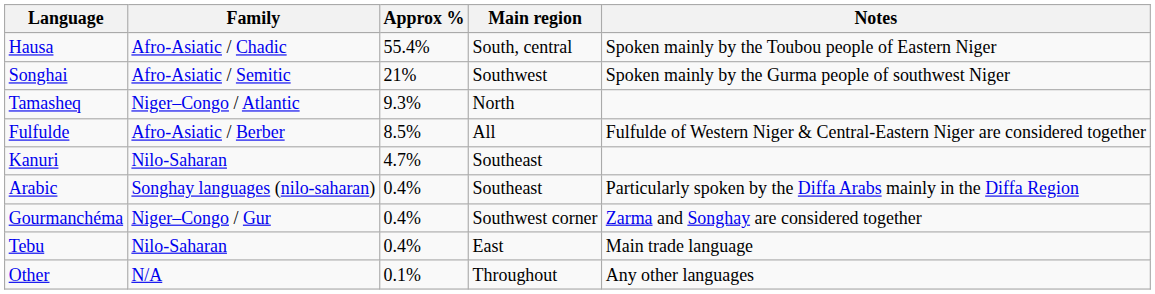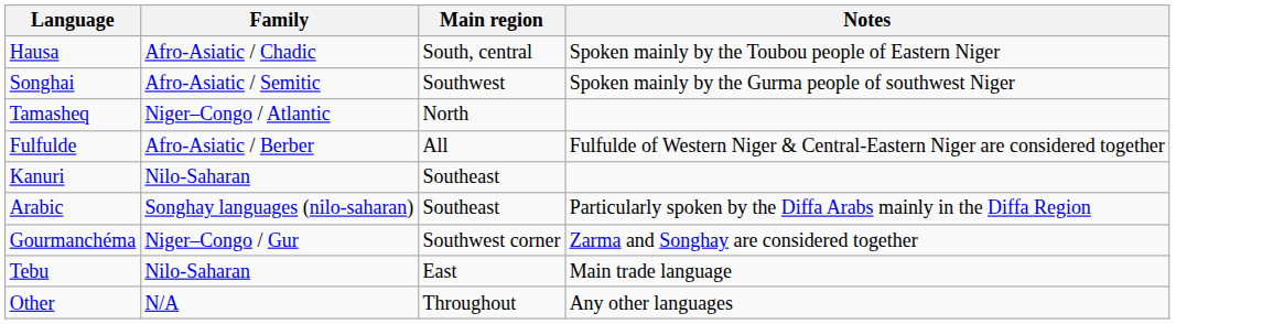 <table class="wikitable sortable" border=1>
 <tr>
 <th>Language</th>
 <th>Family</th>
-<th>Approx %</th>
 <th>Main region</th>
 <th>Notes</th>
 </tr>
 <tr>
 <td><a href='#'>Hausa</a></td>
 <td><a href='#'>Afro-Asiatic</a> / <a href='#'>Chadic</a></td>
-<td>55.4%</td>
 <td>South, central</td>
 <td>Spoken mainly by the Toubou people of Eastern Niger</td>
 </tr>
 <tr>
 <td><a href='#'>Songhai</a></td>
 <td><a href='#'>Afro-Asiatic</a> / <a href='#'>Semitic</a></td>
-<td>21%</td>
 <td>Southwest</td>
 <td>Spoken mainly by the Gurma people of southwest Niger</td>
 </tr>
 <tr>
 <td><a href='#'>Tamasheq</a></td>
 <td><a href='#'>Niger–Congo</a> / <a href='#'>Atlantic</a></td>
-<td>9.3%</td>
 <td>North</td>
 <td></td>
 </tr>
 <tr>
 <td><a href='#'>Fulfulde</a></td>
 <td><a href='#'>Afro-Asiatic</a> / <a href='#'>Berber</a></td>
-<td>8.5%</td>
 <td>All</td>
 <td>Fulfulde of Western Niger & Central-Eastern Niger are considered together</td>
 </tr>
 <tr>
 <td><a href='#'>Kanuri</a></td>
 <td><a href='#'>Nilo-Saharan</a></td>
-<td>4.7%</td>
 <td>Southeast</td>
 <td></td>
 </tr>
 <tr>
 <td><a href='#'>Arabic</a></td>
 <td><a href='#'>Songhay languages</a> (<a href='#'>nilo-saharan</a>)</td>
-<td>0.4%</td>
 <td>Southeast</td>
 <td>Particularly spoken by the <a href='#'>Diffa Arabs</a> mainly in the <a href='#'>Diffa Region</a></td>
 </tr>
 <tr>
 <td><a href='#'>Gourmanchéma</a></td>
 <td><a href='#'>Niger–Congo</a> / <a href='#'>Gur</a></td>
-<td>0.4%</td>
 <td>Southwest corner</td>
 <td><a href='#'>Zarma</a> and <a href='#'>Songhay</a> are considered together</td>
 </tr>
 <tr>
 <td><a href='#'>Tebu</a></td>
 <td><a href='#'>Nilo-Saharan</a></td>
-<td>0.4%</td>
 <td>East</td>
 <td>Main trade language</td>
 </tr>
 <tr>
 <td><a href='#'>Other</a></td>
 <td><a href='#'>N/A</a></td>
-<td>0.1%</td>
 <td>Throughout</td>
 <td>Any other languages</td>
 </tr>
 </table>
